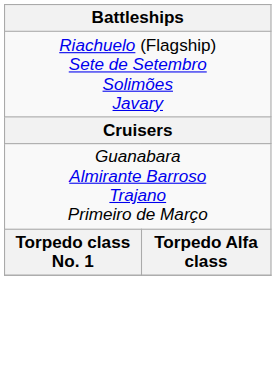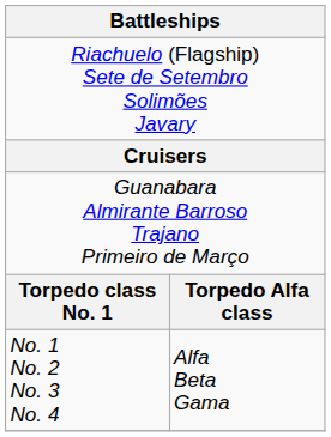 <table class="wikitable" border="1" width="250">
 <tr>
 <th colspan=2>Battleships</th>
 </tr>
 <tr>
 <td colspan=2 align="center"><em><a href='#'>Riachuelo</a></em> (Flagship)<br><em><a href='#'>Sete de Setembro</a></em><br><em><a href='#'>Solimões</a></em><br><a href='#'><em>Javary</em></a></td>
 </tr>
 <tr>
 <th colspan=2>Cruisers</th>
 </tr>
 <tr>
 <td colspan=2 align="center"><em>Guanabara</em><br><em><a href='#'>Almirante Barroso</a></em><br><em><a href='#'>Trajano</a></em><br><em>Primeiro de Março</em></td>
 </tr>
 <tr>
 <th>Torpedo class No. 1</th>
 <th>Torpedo Alfa class</th>
 </tr>
 <tr>
+<td valign="top"><em>No. 1</em><br><em>No. 2</em><br><em>No. 3</em><br><em>No. 4</em></td>
+<td><em>Alfa</em><br><em>Beta</em><br><em>Gama</em><br></td>
+</tr>
+<tr>
 </tr>
 </table>
